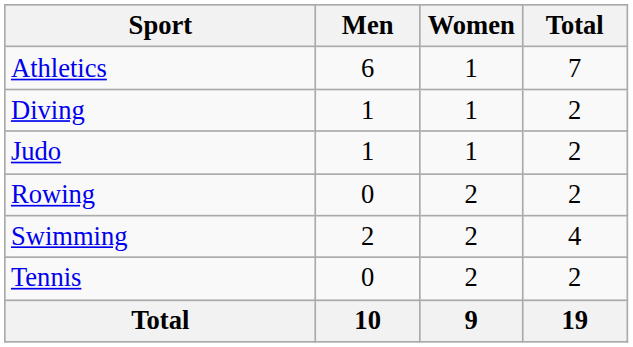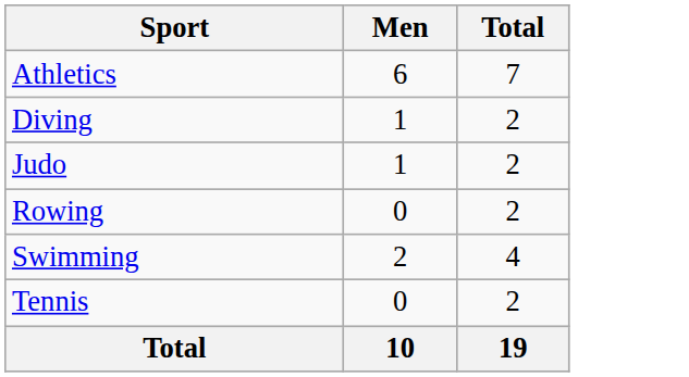 <table class="wikitable sortable" style="text-align:center;">
 <tr>
 <th width=180>Sport</th>
 <th width=55>Men</th>
-<th width=55>Women</th>
 <th width=55>Total</th>
 </tr>
 <tr>
 <td align=left><a href='#'>Athletics</a></td>
 <td>6</td>
-<td>1</td>
 <td>7</td>
 </tr>
 <tr>
 <td align=left><a href='#'>Diving</a></td>
 <td>1</td>
-<td>1</td>
 <td>2</td>
 </tr>
 <tr>
 <td align=left><a href='#'>Judo</a></td>
-<td>1</td>
 <td>1</td>
 <td>2</td>
 </tr>
 <tr>
 <td align=left><a href='#'>Rowing</a></td>
 <td>0</td>
 <td>2</td>
-<td>2</td>
 </tr>
 <tr>
 <td align=left><a href='#'>Swimming</a></td>
-<td>2</td>
 <td>2</td>
 <td>4</td>
 </tr>
 <tr>
 <td align=left><a href='#'>Tennis</a></td>
 <td>0</td>
 <td>2</td>
-<td>2</td>
 </tr>
 <tr>
 <th>Total</th>
 <th>10</th>
-<th>9</th>
 <th>19</th>
 </tr>
 </table>
